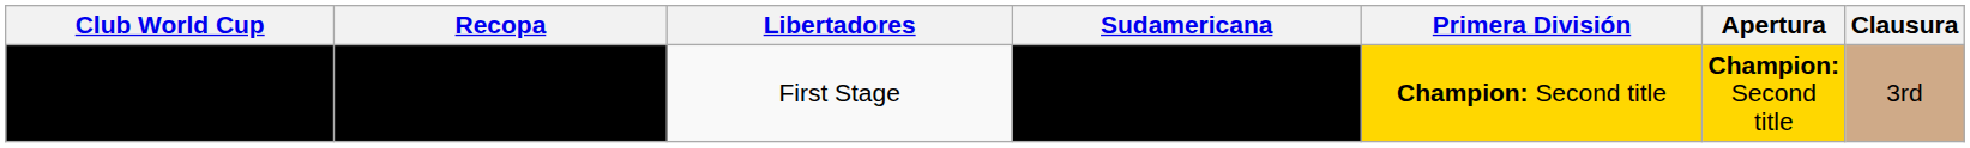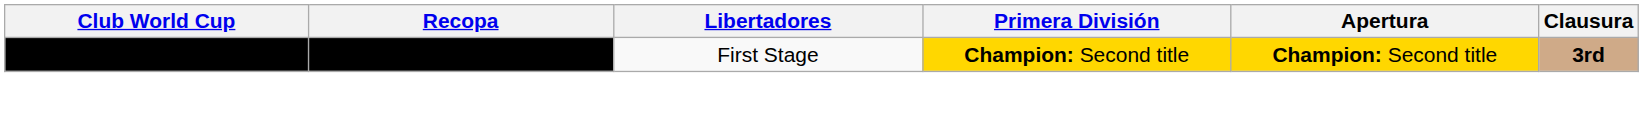 <table class="wikitable">
 <tr>
 <th width= 20%><a href='#'>Club World Cup</a></th>
 <th width= 20%><a href='#'>Recopa</a></th>
 <th width= 20%><a href='#'>Libertadores</a></th>
-<th width= 20%><a href='#'>Sudamericana</a></th>
 <th width= 20%><a href='#'>Primera División</a></th>
 <th width= 20%>Apertura</th>
 <th width= 20%>Clausura</th>
 </tr>
 <tr align="center">
 <td bgcolor = "#000000"></td>
 <td bgcolor = "#000000"></td>
 <td>First Stage</td>
-<td bgcolor = "#000000"></td>
 <td bgcolor = "#FFD700"><strong>Champion:</strong> Second title</td>
 <td bgcolor = "#FFD700"><strong>Champion:</strong> Second title</td>
-<td bgcolor = "#CFAA88">3rd</td>
+<td bgcolor = "#CFAA88"><strong>3rd</strong></td>
 </tr>
 </table>
